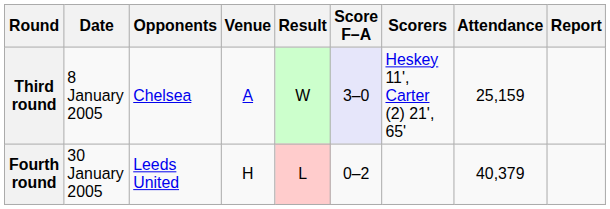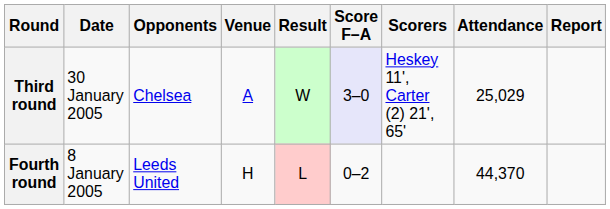 <table class="wikitable plainrowheaders" style="text-align:center">
 <tr>
 <th scope="col">Round</th>
 <th scope="col">Date</th>
 <th scope="col">Opponents</th>
 <th scope="col">Venue</th>
 <th scope="col">Result</th>
 <th scope="col">Score<br>F–A</th>
 <th scope="col">Scorers</th>
 <th scope="col">Attendance</th>
 <th scope="col">Report</th>
 </tr>
 <tr>
 <th scope="row">Third round</th>
-<td style="text-align:left">8 January 2005</td>
+<td style="text-align:left">30 January 2005</td>
 <td style="text-align:left"><a href='#'>Chelsea</a></td>
 <td><a href='#'>A</a></td>
 <td style="background:#cfc">W</td>
 <td style="background: lavender;">3–0</td>
 <td style="text-align:left"><a href='#'>Heskey</a> 11', <a href='#'>Carter</a> (2) 21', 65'</td>
-<td>25,159</td>
+<td>25,029</td>
 <td></td>
 </tr>
 <tr>
 <th scope="row">Fourth round</th>
-<td style="text-align:left">30 January 2005</td>
+<td style="text-align:left">8 January 2005</td>
 <td style="text-align:left"><a href='#'>Leeds United</a></td>
 <td>H</td>
 <td style="background:#fcc">L</td>
 <td>0–2</td>
 <td></td>
-<td>40,379</td>
+<td>44,370</td>
 <td></td>
 </tr>
 </table>
